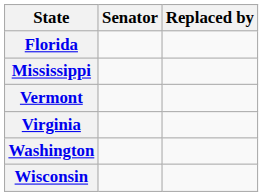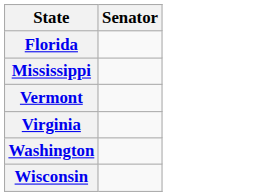 <table class="wikitable sortable plainrowheaders">
 <tr>
 <th scope="col">State</th>
 <th scope="col">Senator</th>
-<th scope="col">Replaced by</th>
 </tr>
 <tr>
 <th><a href='#'>Florida</a></th>
-<td></td>
 <td></td>
 </tr>
 <tr>
 <th><a href='#'>Mississippi</a></th>
 <td></td>
-<td></td>
 </tr>
 <tr>
 <th><a href='#'>Vermont</a></th>
-<td></td>
 <td></td>
 </tr>
 <tr>
 <th><a href='#'>Virginia</a></th>
 <td></td>
-<td></td>
 </tr>
 <tr>
 <th><a href='#'>Washington</a></th>
-<td></td>
 <td></td>
 </tr>
 <tr>
 <th><a href='#'>Wisconsin</a></th>
 <td></td>
-<td></td>
 </tr>
 </table>
